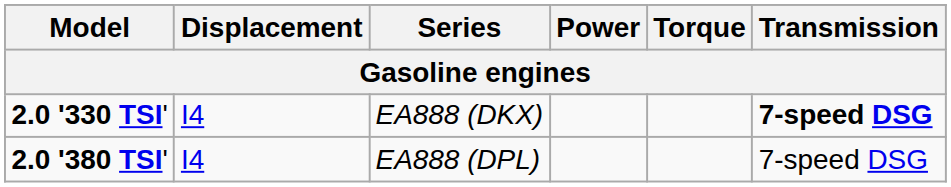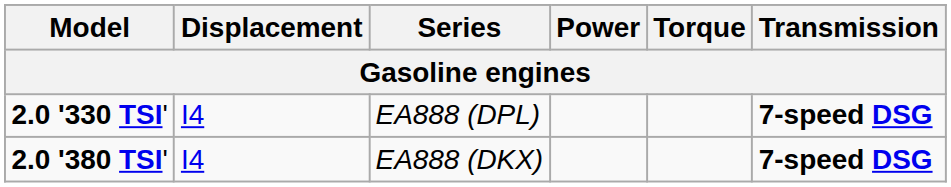 <table class="wikitable" style="text-align:left; font-size:90%;">
 <tr>
 <th>Model</th>
 <th>Displacement</th>
 <th>Series</th>
 <th>Power</th>
 <th>Torque</th>
 <th>Transmission</th>
 </tr>
 <tr>
 <th colspan="6" >Gasoline engines</th>
 </tr>
 <tr>
 <td><strong>2.0 '330 <a href='#'>TSI</a></strong>'</td>
 <td> <a href='#'>I4</a></td>
-<td><em>EA888 (DKX)</em></td>
+<td><em>EA888 (DPL)</em></td>
 <td></td>
 <td></td>
 <td><strong>7-speed <a href='#'>DSG</a></strong></td>
 </tr>
 <tr>
 <td><strong>2.0 '380 <a href='#'>TSI</a></strong>'</td>
 <td> <a href='#'>I4</a></td>
-<td><em>EA888 (DPL)</em></td>
+<td><em>EA888 (DKX)</em></td>
 <td></td>
 <td></td>
-<td>7-speed <a href='#'>DSG</a></td>
+<td><strong>7-speed <a href='#'>DSG</a></strong></td>
 </tr>
 </table>
